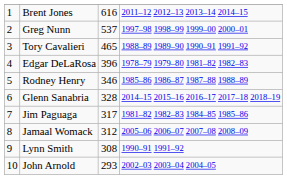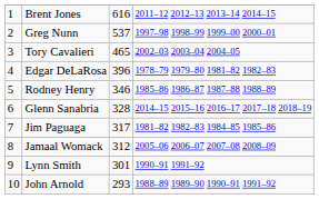 <table class="wikitable">
 <tr>
 </tr>
 <tr>
 <td>1</td>
 <td>Brent Jones</td>
 <td>616</td>
 <td style="font-size:80%;"><a href='#'>2011–12</a> <a href='#'>2012–13</a> <a href='#'>2013–14</a> <a href='#'>2014–15</a></td>
 </tr>
 <tr>
 <td>2</td>
 <td>Greg Nunn</td>
 <td>537</td>
 <td style="font-size:80%;"><a href='#'>1997–98</a> <a href='#'>1998–99</a> <a href='#'>1999–00</a> <a href='#'>2000–01</a></td>
 </tr>
 <tr>
 <td>3</td>
 <td>Tory Cavalieri</td>
 <td>465</td>
-<td style="font-size:80%;"><a href='#'>1988–89</a> <a href='#'>1989–90</a> <a href='#'>1990–91</a> <a href='#'>1991–92</a></td>
+<td style="font-size:80%;"><a href='#'>2002–03</a> <a href='#'>2003–04</a> <a href='#'>2004–05</a></td>
 </tr>
 <tr>
 <td>4</td>
 <td>Edgar DeLaRosa</td>
 <td>396</td>
 <td style="font-size:80%;"><a href='#'>1978–79</a> <a href='#'>1979–80</a> <a href='#'>1981–82</a> <a href='#'>1982–83</a></td>
 </tr>
 <tr>
 <td>5</td>
 <td>Rodney Henry</td>
 <td>346</td>
 <td style="font-size:80%;"><a href='#'>1985–86</a> <a href='#'>1986–87</a> <a href='#'>1987–88</a> <a href='#'>1988–89</a></td>
 </tr>
 <tr>
 <td>6</td>
 <td>Glenn Sanabria</td>
 <td>328</td>
 <td style="font-size:80%;"><a href='#'>2014–15</a> <a href='#'>2015–16</a> <a href='#'>2016–17</a> <a href='#'>2017–18</a> <a href='#'>2018–19</a></td>
 </tr>
 <tr>
 <td>7</td>
 <td>Jim Paguaga</td>
 <td>317</td>
 <td style="font-size:80%;"><a href='#'>1981–82</a> <a href='#'>1982–83</a> <a href='#'>1984–85</a> <a href='#'>1985–86</a></td>
 </tr>
 <tr>
 <td>8</td>
 <td>Jamaal Womack</td>
 <td>312</td>
 <td style="font-size:80%;"><a href='#'>2005–06</a> <a href='#'>2006–07</a> <a href='#'>2007–08</a> <a href='#'>2008–09</a></td>
 </tr>
 <tr>
 <td>9</td>
 <td>Lynn Smith</td>
-<td>308</td>
+<td>301</td>
 <td style="font-size:80%;"><a href='#'>1990–91</a> <a href='#'>1991–92</a></td>
 </tr>
 <tr>
 <td>10</td>
 <td>John Arnold</td>
 <td>293</td>
-<td style="font-size:80%;"><a href='#'>2002–03</a> <a href='#'>2003–04</a> <a href='#'>2004–05</a></td>
+<td style="font-size:80%;"><a href='#'>1988–89</a> <a href='#'>1989–90</a> <a href='#'>1990–91</a> <a href='#'>1991–92</a></td>
 </tr>
 </table>
